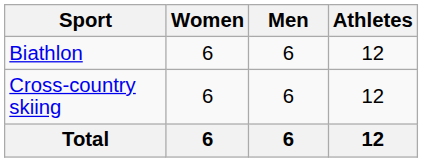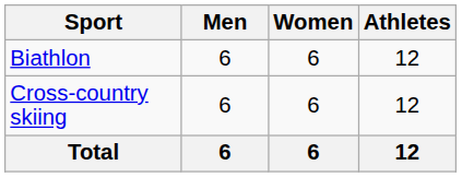 <table class="wikitable sortable" style="text-align:center;">
 <tr>
 <th width=120>Sport</th>
+<th width=55>Men</th>
 <th width=55>Women</th>
-<th width=55>Men</th>
 <th width="55">Athletes</th>
 </tr>
 <tr>
 <td align=left><a href='#'>Biathlon</a></td>
 <td>6</td>
 <td>6</td>
 <td>12</td>
 </tr>
 <tr>
 <td align=left><a href='#'>Cross-country skiing</a></td>
 <td>6</td>
 <td>6</td>
 <td>12</td>
 </tr>
 <tr>
 <th>Total</th>
 <th>6</th>
 <th>6</th>
 <th>12</th>
 </tr>
 </table>
